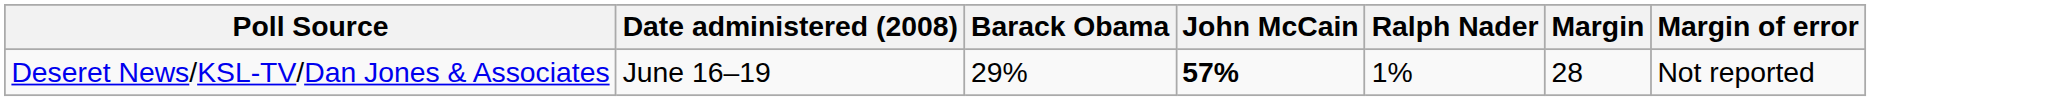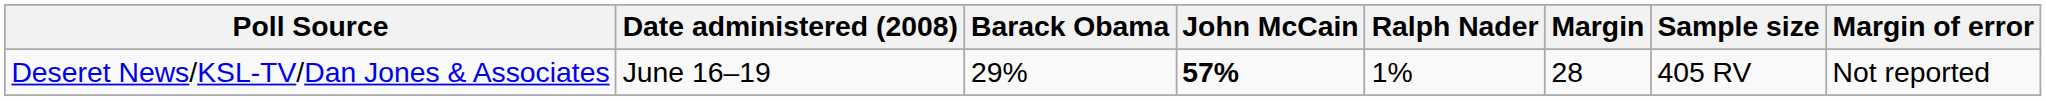 <table class="wikitable collapsible">
 <tr>
 <th>Poll Source</th>
 <th>Date administered (2008)</th>
 <th>Barack Obama</th>
 <th>John McCain</th>
 <th>Ralph Nader</th>
 <th>Margin</th>
+<th>Sample size</th>
 <th>Margin of error</th>
 </tr>
 <tr>
 <td><a href='#'>Deseret News</a>/<a href='#'>KSL-TV</a>/<a href='#'>Dan Jones & Associates</a></td>
 <td>June 16–19</td>
 <td>29%</td>
 <td><strong>57%</strong></td>
 <td>1%</td>
 <td>28</td>
+<td>405 RV</td>
 <td>Not reported</td>
 </tr>
 </table>
